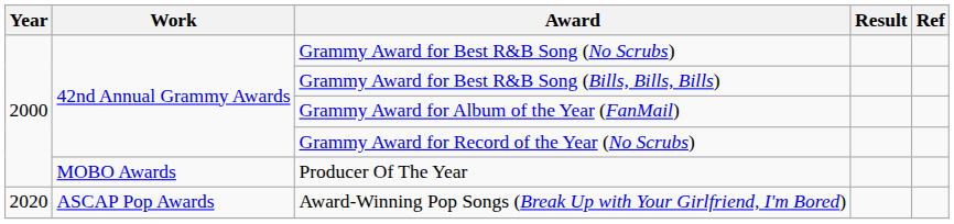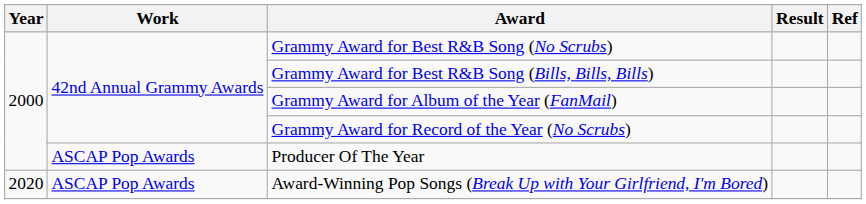 <table class="wikitable">
 <tr style="background:#ccc; text-align:center;">
 <th scope="col">Year</th>
 <th scope="col">Work</th>
 <th scope="col">Award</th>
 <th scope="col">Result</th>
 <th>Ref</th>
 </tr>
 <tr>
 <td rowspan="5">2000</td>
 <td rowspan="4"><a href='#'>42nd Annual Grammy Awards</a></td>
 <td><a href='#'>Grammy Award for Best R&B Song</a> (<em><a href='#'>No Scrubs</a></em>)</td>
 <td></td>
 <td></td>
 </tr>
 <tr>
 <td><a href='#'>Grammy Award for Best R&B Song</a> (<em><a href='#'>Bills, Bills, Bills</a></em>)</td>
 <td></td>
 <td></td>
 </tr>
 <tr>
 <td><a href='#'>Grammy Award for Album of the Year</a> (<em><a href='#'>FanMail</a></em>)</td>
 <td></td>
 <td></td>
 </tr>
 <tr>
 <td><a href='#'>Grammy Award for Record of the Year</a> (<em><a href='#'>No Scrubs</a></em>)</td>
 <td></td>
 <td></td>
 </tr>
 <tr>
-<td><a href='#'>MOBO Awards</a></td>
+<td><a href='#'>ASCAP Pop Awards</a></td>
 <td>Producer Of The Year</td>
 <td></td>
 <td></td>
 </tr>
 <tr>
 <td>2020</td>
 <td><a href='#'>ASCAP Pop Awards</a></td>
 <td>Award-Winning Pop Songs (<em><a href='#'>Break Up with Your Girlfriend, I'm Bored</a></em>)</td>
 <td></td>
 <td></td>
 </tr>
 <tr>
 </tr>
 </table>
